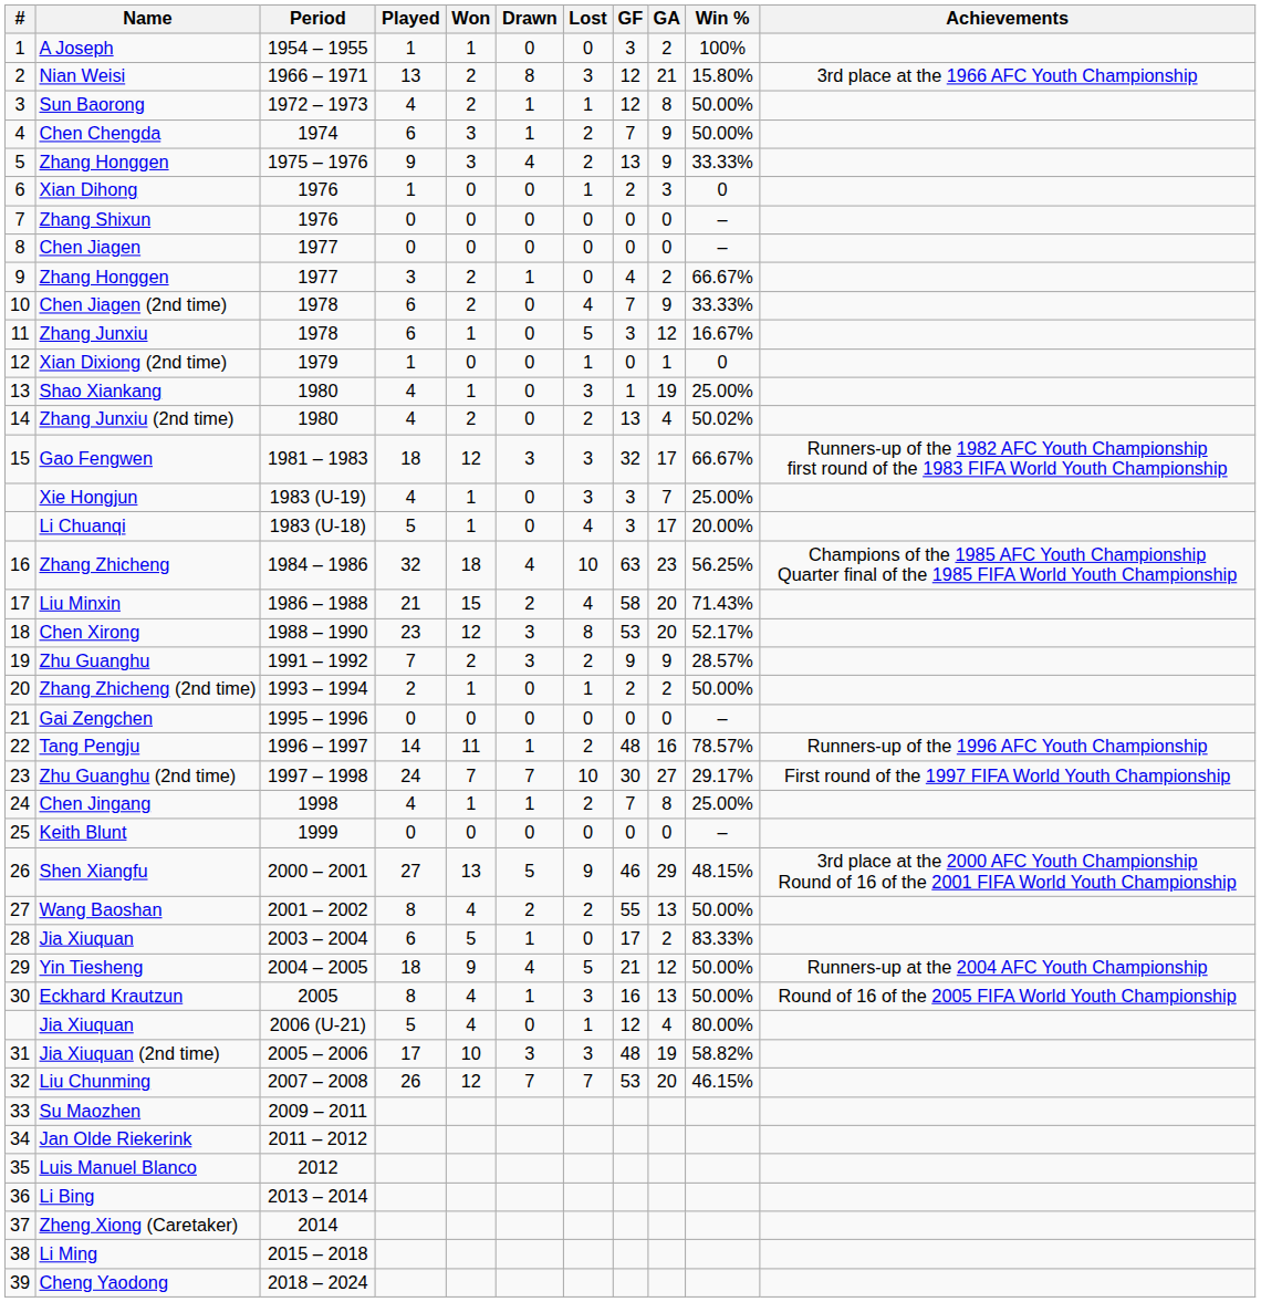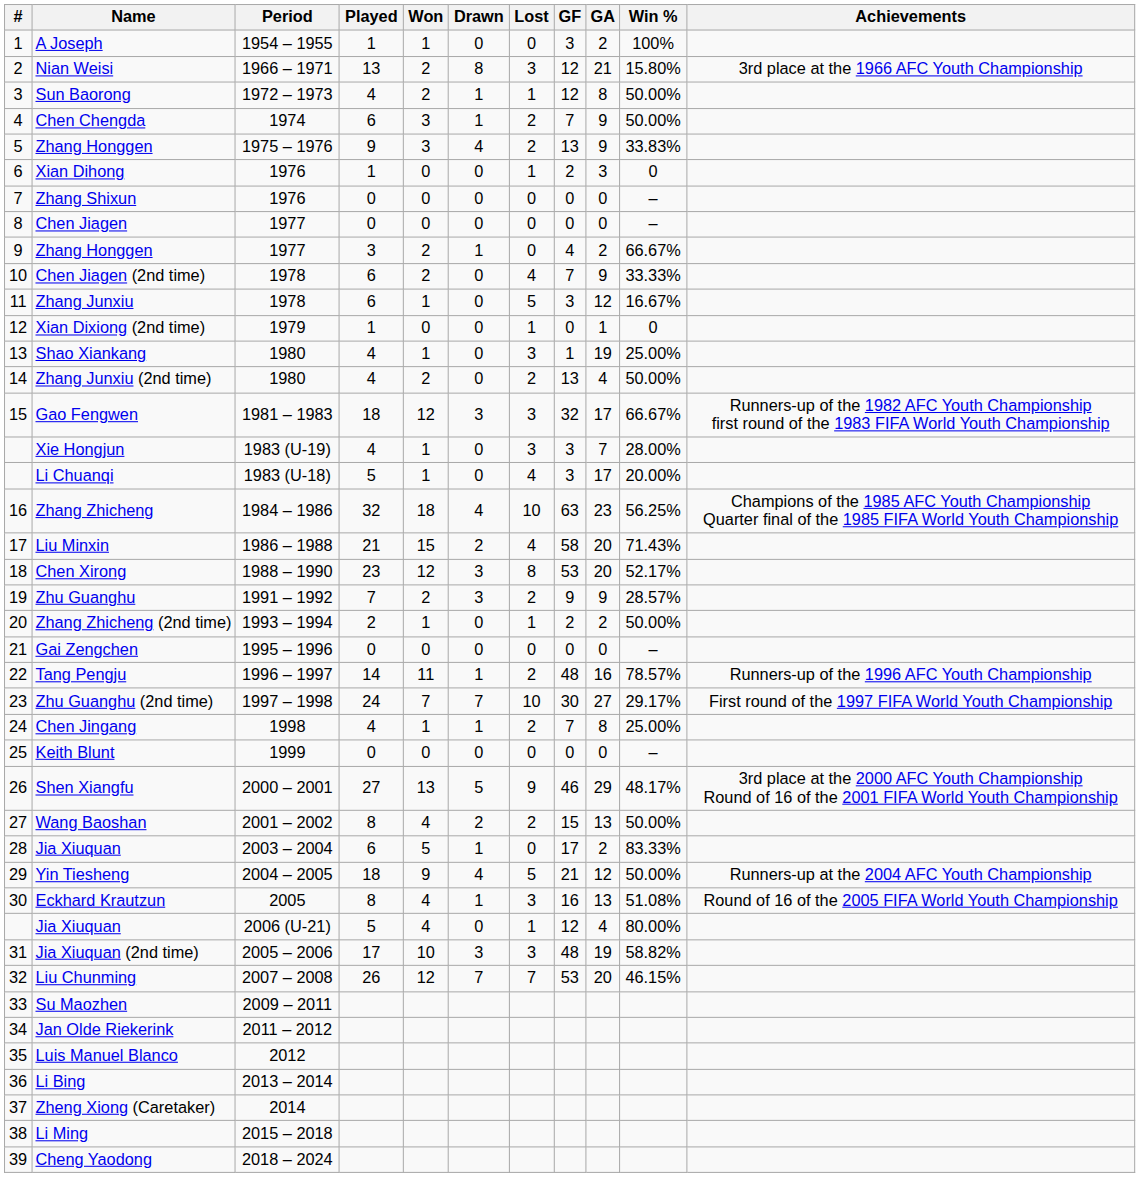 <table class="wikitable sortable" style="text-align: center;">
 <tr>
 <th>#</th>
 <th width=18%>Name</th>
 <th>Period</th>
 <th>Played</th>
 <th>Won</th>
 <th>Drawn</th>
 <th>Lost</th>
 <th>GF</th>
 <th>GA</th>
 <th>Win %</th>
 <th>Achievements</th>
 </tr>
 <tr>
 <td>1</td>
 <td style="text-align: left;"> <a href='#'>A Joseph</a></td>
 <td>1954 – 1955</td>
 <td>1</td>
 <td>1</td>
 <td>0</td>
 <td>0</td>
 <td>3</td>
 <td>2</td>
 <td>100%</td>
 <td></td>
 </tr>
 <tr>
 <td>2</td>
 <td style="text-align: left;"> <a href='#'>Nian Weisi</a></td>
 <td>1966 – 1971</td>
 <td>13</td>
 <td>2</td>
 <td>8</td>
 <td>3</td>
 <td>12</td>
 <td>21</td>
 <td>15.80%</td>
 <td>3rd place at the <a href='#'>1966 AFC Youth Championship</a></td>
 </tr>
 <tr>
 <td>3</td>
 <td style="text-align: left;"> <a href='#'>Sun Baorong</a></td>
 <td>1972 – 1973</td>
 <td>4</td>
 <td>2</td>
 <td>1</td>
 <td>1</td>
 <td>12</td>
 <td>8</td>
 <td>50.00%</td>
 <td></td>
 </tr>
 <tr>
 <td>4</td>
 <td style="text-align: left;"> <a href='#'>Chen Chengda</a></td>
 <td>1974</td>
 <td>6</td>
 <td>3</td>
 <td>1</td>
 <td>2</td>
 <td>7</td>
 <td>9</td>
 <td>50.00%</td>
 <td></td>
 </tr>
 <tr>
 <td>5</td>
 <td style="text-align: left;"> <a href='#'>Zhang Honggen</a></td>
 <td>1975 – 1976</td>
 <td>9</td>
 <td>3</td>
 <td>4</td>
 <td>2</td>
 <td>13</td>
 <td>9</td>
-<td>33.33%</td>
+<td>33.83%</td>
 <td></td>
 </tr>
 <tr>
 <td>6</td>
 <td style="text-align: left;"> <a href='#'>Xian Dihong</a></td>
 <td>1976</td>
 <td>1</td>
 <td>0</td>
 <td>0</td>
 <td>1</td>
 <td>2</td>
 <td>3</td>
 <td>0</td>
 <td></td>
 </tr>
 <tr>
 <td>7</td>
 <td style="text-align: left;"> <a href='#'>Zhang Shixun</a></td>
 <td>1976</td>
 <td>0</td>
 <td>0</td>
 <td>0</td>
 <td>0</td>
 <td>0</td>
 <td>0</td>
 <td>–</td>
 <td></td>
 </tr>
 <tr>
 <td>8</td>
 <td style="text-align: left;"> <a href='#'>Chen Jiagen</a></td>
 <td>1977</td>
 <td>0</td>
 <td>0</td>
 <td>0</td>
 <td>0</td>
 <td>0</td>
 <td>0</td>
 <td>–</td>
 <td></td>
 </tr>
 <tr>
 <td>9</td>
 <td style="text-align: left;"> <a href='#'>Zhang Honggen</a></td>
 <td>1977</td>
 <td>3</td>
 <td>2</td>
 <td>1</td>
 <td>0</td>
 <td>4</td>
 <td>2</td>
 <td>66.67%</td>
 <td></td>
 </tr>
 <tr>
 <td>10</td>
 <td style="text-align: left;"> <a href='#'>Chen Jiagen</a> (2nd time)</td>
 <td>1978</td>
 <td>6</td>
 <td>2</td>
 <td>0</td>
 <td>4</td>
 <td>7</td>
 <td>9</td>
 <td>33.33%</td>
 <td></td>
 </tr>
 <tr>
 <td>11</td>
 <td style="text-align: left;"> <a href='#'>Zhang Junxiu</a></td>
 <td>1978</td>
 <td>6</td>
 <td>1</td>
 <td>0</td>
 <td>5</td>
 <td>3</td>
 <td>12</td>
 <td>16.67%</td>
 <td></td>
 </tr>
 <tr>
 <td>12</td>
 <td style="text-align: left;"> <a href='#'>Xian Dixiong</a> (2nd time)</td>
 <td>1979</td>
 <td>1</td>
 <td>0</td>
 <td>0</td>
 <td>1</td>
 <td>0</td>
 <td>1</td>
 <td>0</td>
 <td></td>
 </tr>
 <tr>
 <td>13</td>
 <td style="text-align: left;"> <a href='#'>Shao Xiankang</a></td>
 <td>1980</td>
 <td>4</td>
 <td>1</td>
 <td>0</td>
 <td>3</td>
 <td>1</td>
 <td>19</td>
 <td>25.00%</td>
 <td></td>
 </tr>
 <tr>
 <td>14</td>
 <td style="text-align: left;"> <a href='#'>Zhang Junxiu</a> (2nd time)</td>
 <td>1980</td>
 <td>4</td>
 <td>2</td>
 <td>0</td>
 <td>2</td>
 <td>13</td>
 <td>4</td>
-<td>50.02%</td>
+<td>50.00%</td>
 <td></td>
 </tr>
 <tr>
 <td>15</td>
 <td style="text-align: left;"> <a href='#'>Gao Fengwen</a></td>
 <td>1981 – 1983</td>
 <td>18</td>
 <td>12</td>
 <td>3</td>
 <td>3</td>
 <td>32</td>
 <td>17</td>
 <td>66.67%</td>
 <td>Runners-up of the <a href='#'>1982 AFC Youth Championship</a><br> first round of the <a href='#'>1983 FIFA World Youth Championship</a></td>
 </tr>
 <tr>
 <td></td>
 <td style="text-align: left;"> <a href='#'>Xie Hongjun</a></td>
 <td>1983 (U-19)</td>
 <td>4</td>
 <td>1</td>
 <td>0</td>
 <td>3</td>
 <td>3</td>
 <td>7</td>
-<td>25.00%</td>
+<td>28.00%</td>
 <td></td>
 </tr>
 <tr>
 <td></td>
 <td style="text-align: left;"> <a href='#'>Li Chuanqi</a></td>
 <td>1983 (U-18)</td>
 <td>5</td>
 <td>1</td>
 <td>0</td>
 <td>4</td>
 <td>3</td>
 <td>17</td>
 <td>20.00%</td>
 <td></td>
 </tr>
 <tr>
 <td>16</td>
 <td style="text-align: left;"> <a href='#'>Zhang Zhicheng</a></td>
 <td>1984 – 1986</td>
 <td>32</td>
 <td>18</td>
 <td>4</td>
 <td>10</td>
 <td>63</td>
 <td>23</td>
 <td>56.25%</td>
 <td>Champions of the <a href='#'>1985 AFC Youth Championship</a><br> Quarter final of the <a href='#'>1985 FIFA World Youth Championship</a></td>
 </tr>
 <tr>
 <td>17</td>
 <td style="text-align: left;"> <a href='#'>Liu Minxin</a></td>
 <td>1986 – 1988</td>
 <td>21</td>
 <td>15</td>
 <td>2</td>
 <td>4</td>
 <td>58</td>
 <td>20</td>
 <td>71.43%</td>
 <td></td>
 </tr>
 <tr>
 <td>18</td>
 <td style="text-align: left;"> <a href='#'>Chen Xirong</a></td>
 <td>1988 – 1990</td>
 <td>23</td>
 <td>12</td>
 <td>3</td>
 <td>8</td>
 <td>53</td>
 <td>20</td>
 <td>52.17%</td>
 <td></td>
 </tr>
 <tr>
 <td>19</td>
 <td style="text-align: left;"> <a href='#'>Zhu Guanghu</a></td>
 <td>1991 – 1992</td>
 <td>7</td>
 <td>2</td>
 <td>3</td>
 <td>2</td>
 <td>9</td>
 <td>9</td>
 <td>28.57%</td>
 <td></td>
 </tr>
 <tr>
 <td>20</td>
 <td style="text-align: left;"> <a href='#'>Zhang Zhicheng</a> (2nd time)</td>
 <td>1993 – 1994</td>
 <td>2</td>
 <td>1</td>
 <td>0</td>
 <td>1</td>
 <td>2</td>
 <td>2</td>
 <td>50.00%</td>
 <td></td>
 </tr>
 <tr>
 <td>21</td>
 <td style="text-align: left;"> <a href='#'>Gai Zengchen</a></td>
 <td>1995 – 1996</td>
 <td>0</td>
 <td>0</td>
 <td>0</td>
 <td>0</td>
 <td>0</td>
 <td>0</td>
 <td>–</td>
 <td></td>
 </tr>
 <tr>
 <td>22</td>
 <td style="text-align: left;"> <a href='#'>Tang Pengju</a></td>
 <td>1996 – 1997</td>
 <td>14</td>
 <td>11</td>
 <td>1</td>
 <td>2</td>
 <td>48</td>
 <td>16</td>
 <td>78.57%</td>
 <td>Runners-up of the <a href='#'>1996 AFC Youth Championship</a></td>
 </tr>
 <tr>
 <td>23</td>
 <td style="text-align: left;"> <a href='#'>Zhu Guanghu</a> (2nd time)</td>
 <td>1997 – 1998</td>
 <td>24</td>
 <td>7</td>
 <td>7</td>
 <td>10</td>
 <td>30</td>
 <td>27</td>
 <td>29.17%</td>
 <td>First round of the <a href='#'>1997 FIFA World Youth Championship</a></td>
 </tr>
 <tr>
 <td>24</td>
 <td style="text-align: left;"> <a href='#'>Chen Jingang</a></td>
 <td>1998</td>
 <td>4</td>
 <td>1</td>
 <td>1</td>
 <td>2</td>
 <td>7</td>
 <td>8</td>
 <td>25.00%</td>
 <td></td>
 </tr>
 <tr>
 <td>25</td>
 <td style="text-align: left;"> <a href='#'>Keith Blunt</a></td>
 <td>1999</td>
 <td>0</td>
 <td>0</td>
 <td>0</td>
 <td>0</td>
 <td>0</td>
 <td>0</td>
 <td>–</td>
 <td></td>
 </tr>
 <tr>
 <td>26</td>
 <td style="text-align: left;"> <a href='#'>Shen Xiangfu</a></td>
 <td>2000 – 2001</td>
 <td>27</td>
 <td>13</td>
 <td>5</td>
 <td>9</td>
 <td>46</td>
 <td>29</td>
-<td>48.15%</td>
+<td>48.17%</td>
 <td>3rd place at the <a href='#'>2000 AFC Youth Championship</a><br> Round of 16 of the <a href='#'>2001 FIFA World Youth Championship</a></td>
 </tr>
 <tr>
 <td>27</td>
 <td style="text-align: left;"> <a href='#'>Wang Baoshan</a></td>
 <td>2001 – 2002</td>
 <td>8</td>
 <td>4</td>
 <td>2</td>
 <td>2</td>
-<td>55</td>
+<td>15</td>
 <td>13</td>
 <td>50.00%</td>
 <td></td>
 </tr>
 <tr>
 <td>28</td>
 <td style="text-align: left;"> <a href='#'>Jia Xiuquan</a></td>
 <td>2003 – 2004</td>
 <td>6</td>
 <td>5</td>
 <td>1</td>
 <td>0</td>
 <td>17</td>
 <td>2</td>
 <td>83.33%</td>
 <td></td>
 </tr>
 <tr>
 <td>29</td>
 <td style="text-align: left;"> <a href='#'>Yin Tiesheng</a></td>
 <td>2004 – 2005</td>
 <td>18</td>
 <td>9</td>
 <td>4</td>
 <td>5</td>
 <td>21</td>
 <td>12</td>
 <td>50.00%</td>
 <td>Runners-up at the <a href='#'>2004 AFC Youth Championship</a></td>
 </tr>
 <tr>
 <td>30</td>
 <td style="text-align: left;"> <a href='#'>Eckhard Krautzun</a></td>
 <td>2005</td>
 <td>8</td>
 <td>4</td>
 <td>1</td>
 <td>3</td>
 <td>16</td>
 <td>13</td>
-<td>50.00%</td>
+<td>51.08%</td>
 <td>Round of 16 of the <a href='#'>2005 FIFA World Youth Championship</a></td>
 </tr>
 <tr>
 <td></td>
 <td style="text-align: left;"> <a href='#'>Jia Xiuquan</a></td>
 <td>2006 (U-21)</td>
 <td>5</td>
 <td>4</td>
 <td>0</td>
 <td>1</td>
 <td>12</td>
 <td>4</td>
 <td>80.00%</td>
 <td></td>
 </tr>
 <tr>
 <td>31</td>
 <td style="text-align: left;"> <a href='#'>Jia Xiuquan</a> (2nd time)</td>
 <td>2005 – 2006</td>
 <td>17</td>
 <td>10</td>
 <td>3</td>
 <td>3</td>
 <td>48</td>
 <td>19</td>
 <td>58.82%</td>
 <td></td>
 </tr>
 <tr>
 <td>32</td>
 <td style="text-align: left;"> <a href='#'>Liu Chunming</a></td>
 <td>2007 – 2008</td>
 <td>26</td>
 <td>12</td>
 <td>7</td>
 <td>7</td>
 <td>53</td>
 <td>20</td>
 <td>46.15%</td>
 <td></td>
 </tr>
 <tr>
 <td>33</td>
 <td style="text-align: left;"> <a href='#'>Su Maozhen</a></td>
 <td>2009 – 2011</td>
 <td></td>
 <td></td>
 <td></td>
 <td></td>
 <td></td>
 <td></td>
 <td></td>
 <td></td>
 </tr>
 <tr>
 <td>34</td>
 <td style="text-align: left;"> <a href='#'>Jan Olde Riekerink</a></td>
 <td>2011 – 2012</td>
 <td></td>
 <td></td>
 <td></td>
 <td></td>
 <td></td>
 <td></td>
 <td></td>
 <td></td>
 </tr>
 <tr>
 <td>35</td>
 <td style="text-align: left;"> <a href='#'>Luis Manuel Blanco</a></td>
 <td>2012</td>
 <td></td>
 <td></td>
 <td></td>
 <td></td>
 <td></td>
 <td></td>
 <td></td>
 <td></td>
 </tr>
 <tr>
 <td>36</td>
 <td style="text-align: left;"> <a href='#'>Li Bing</a></td>
 <td>2013 – 2014</td>
 <td></td>
 <td></td>
 <td></td>
 <td></td>
 <td></td>
 <td></td>
 <td></td>
 <td></td>
 </tr>
 <tr>
 <td>37</td>
 <td style="text-align: left;"> <a href='#'>Zheng Xiong</a> (Caretaker)</td>
 <td>2014</td>
 <td></td>
 <td></td>
 <td></td>
 <td></td>
 <td></td>
 <td></td>
 <td></td>
 <td></td>
 </tr>
 <tr>
 <td>38</td>
 <td style="text-align: left;"> <a href='#'>Li Ming</a></td>
 <td>2015 – 2018</td>
 <td></td>
 <td></td>
 <td></td>
 <td></td>
 <td></td>
 <td></td>
 <td></td>
 <td></td>
 </tr>
 <tr>
 <td>39</td>
 <td style="text-align: left;"> <a href='#'>Cheng Yaodong</a></td>
 <td>2018 – 2024</td>
 <td></td>
 <td></td>
 <td></td>
 <td></td>
 <td></td>
 <td></td>
 <td></td>
 <td></td>
 </tr>
 </table>
